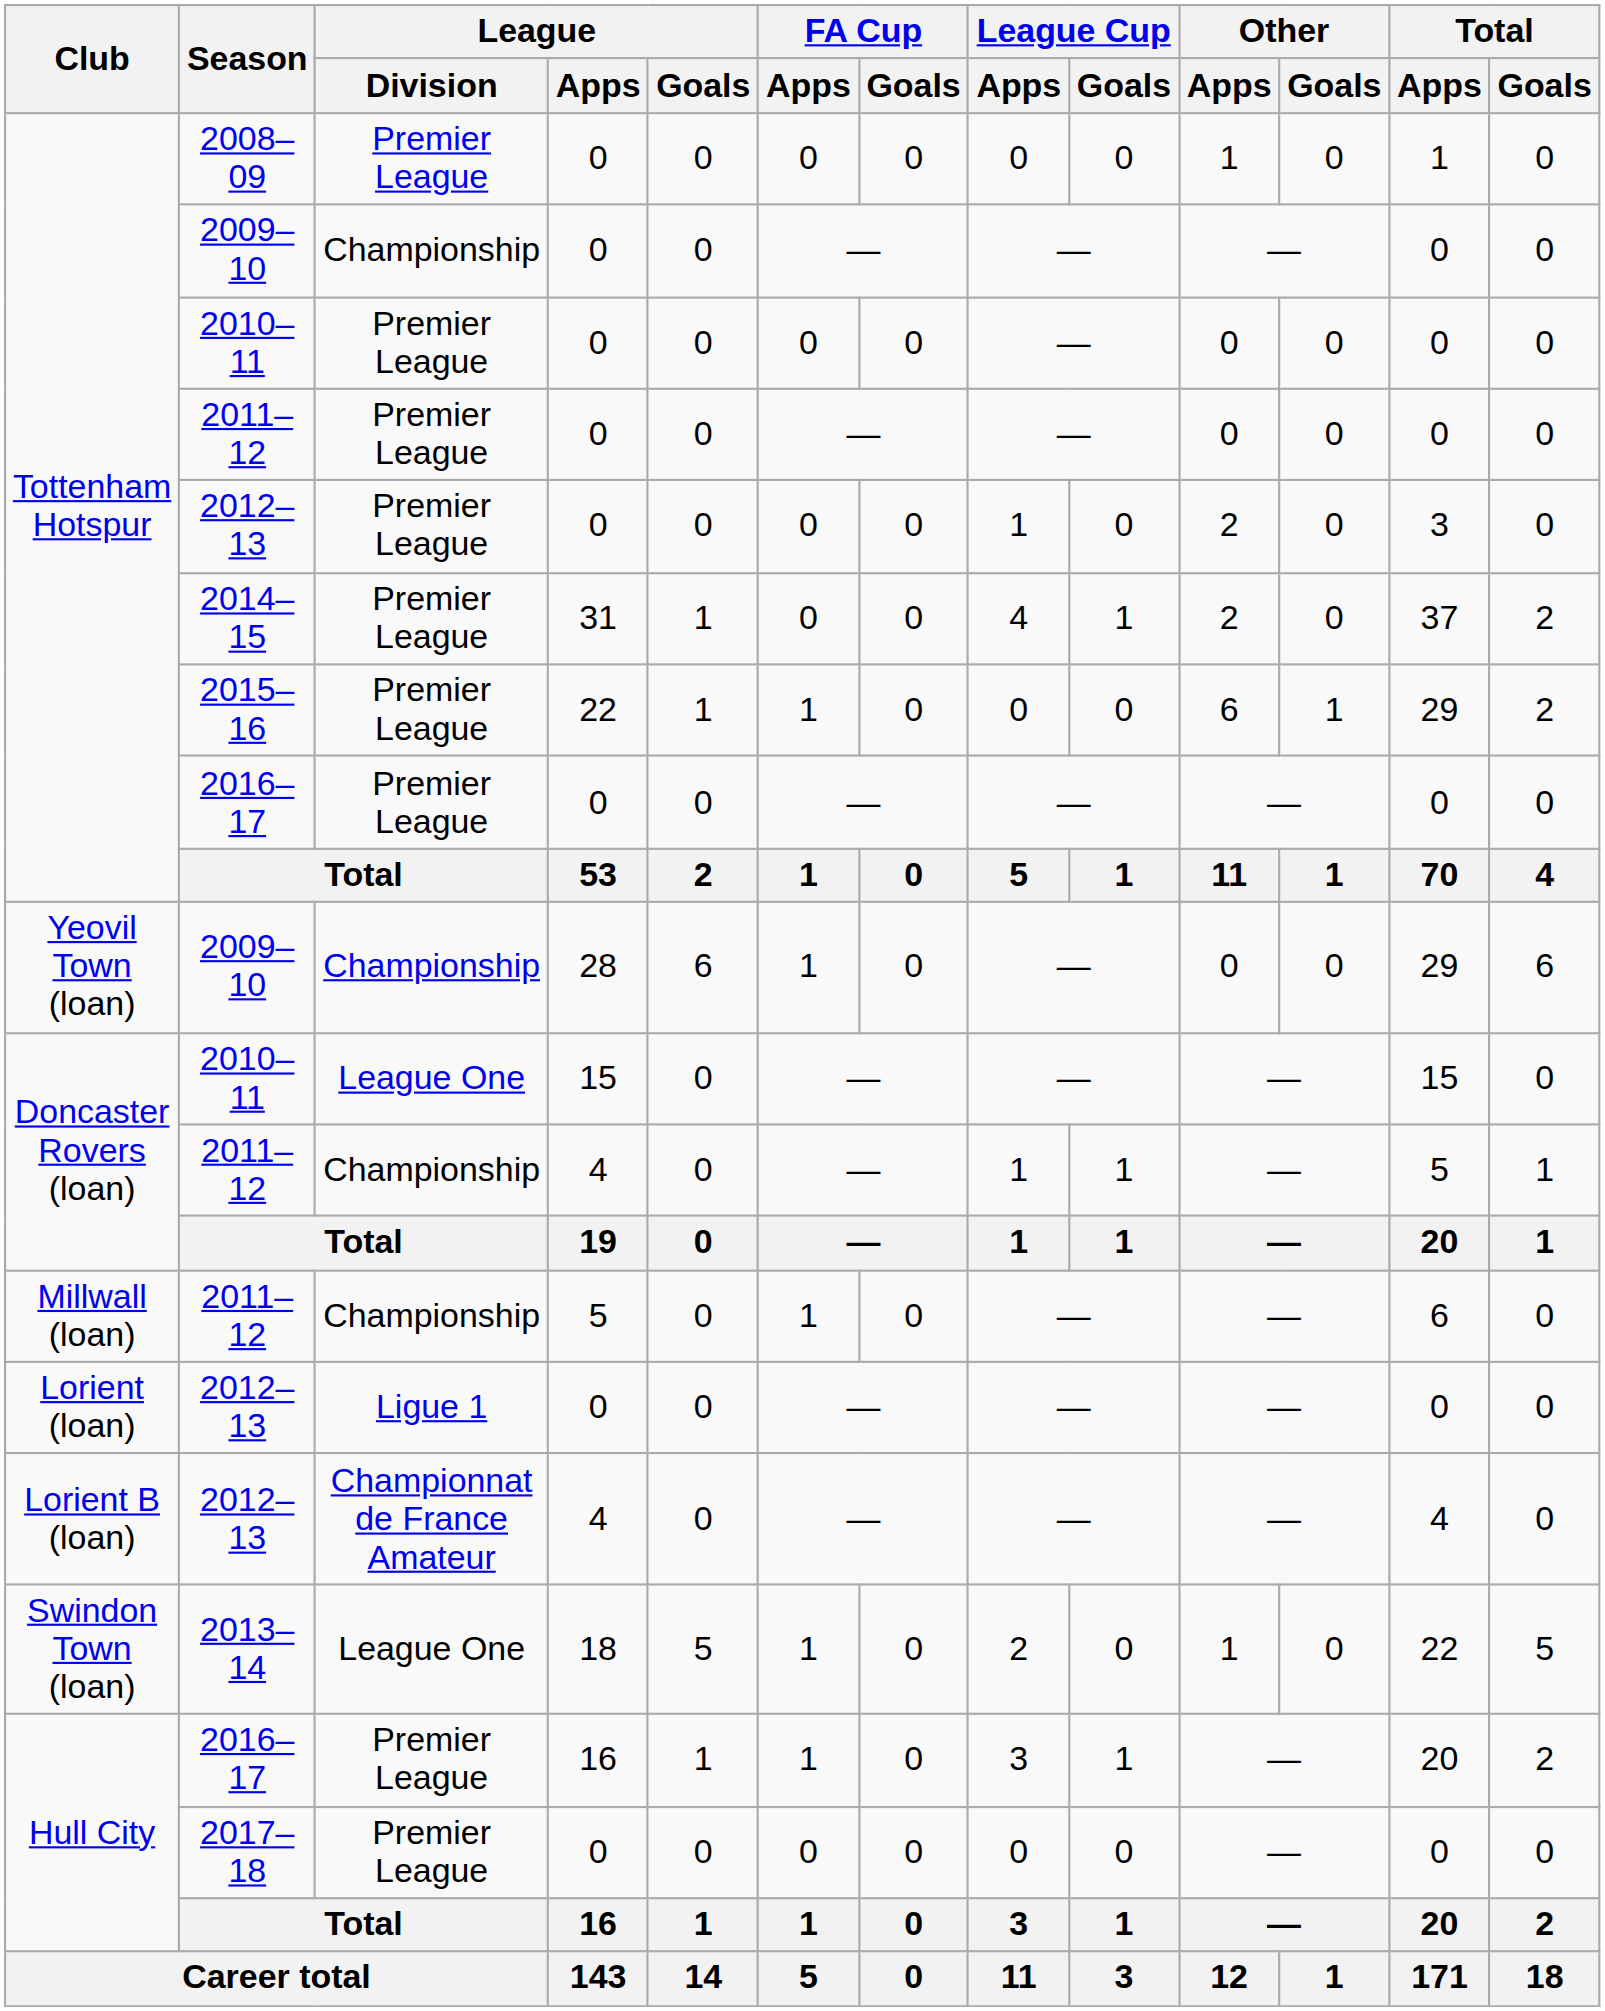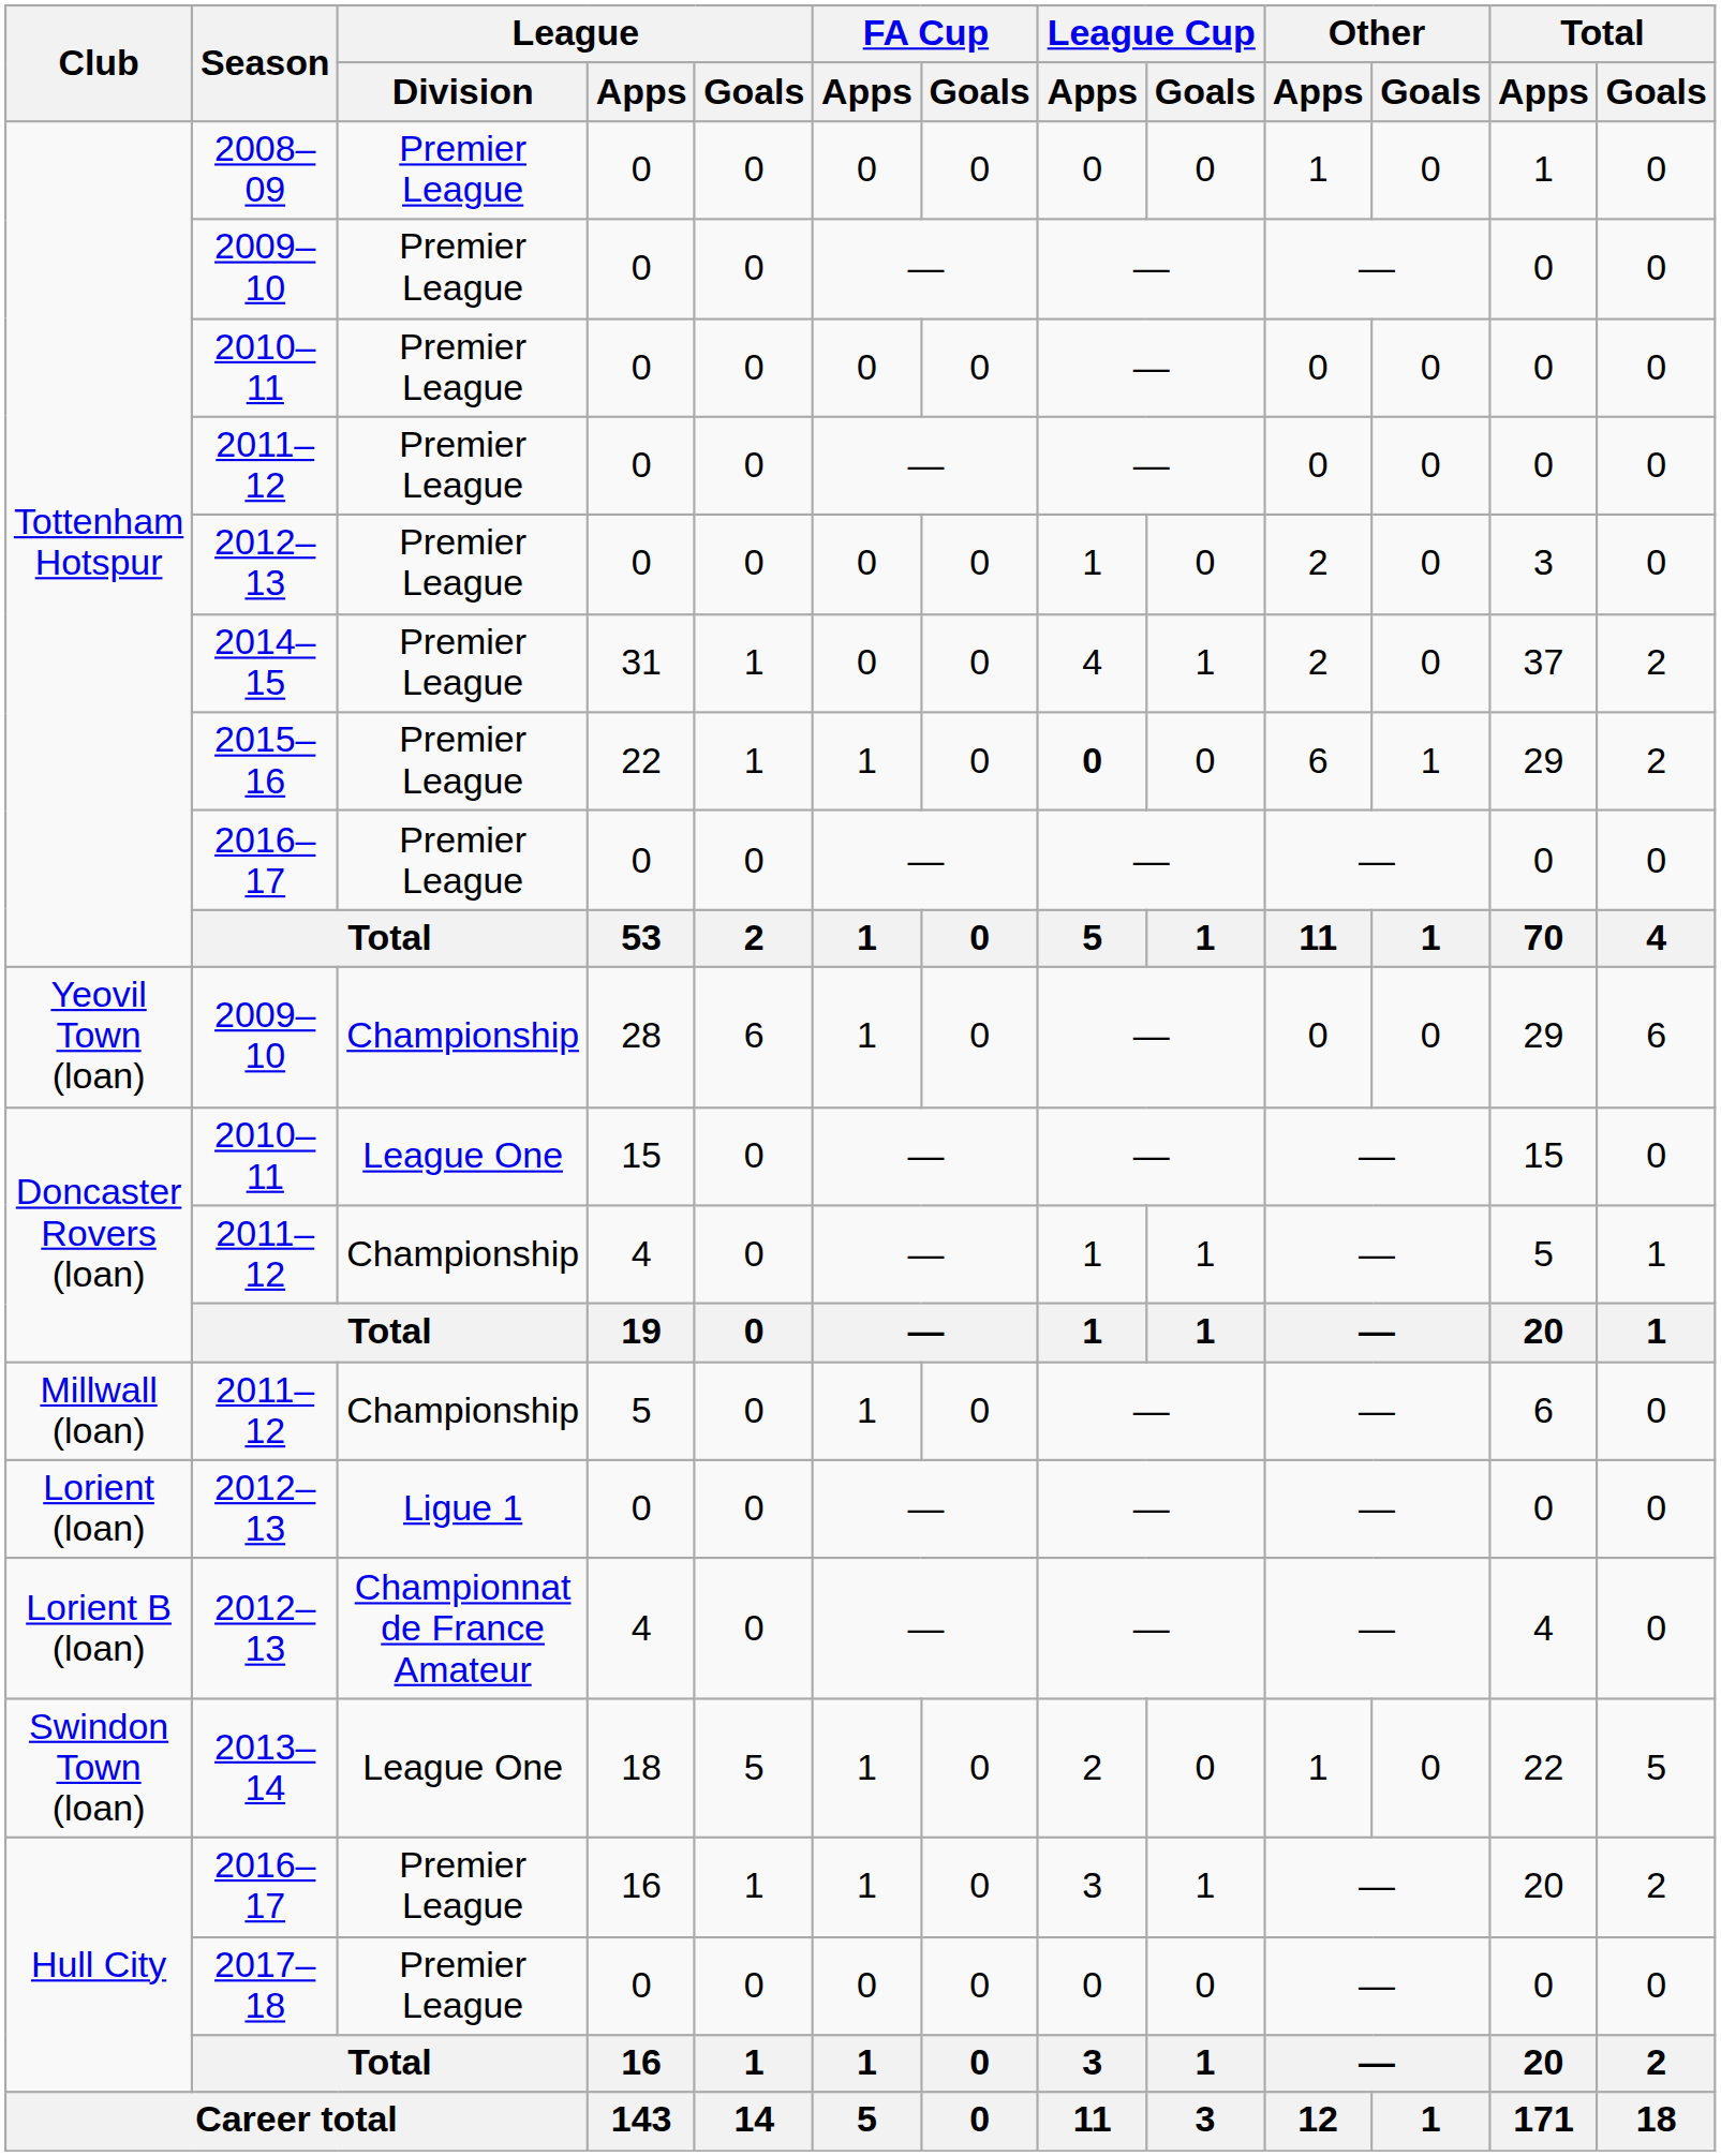 <table class=wikitable style="text-align:center">
 <tr>
 <th rowspan=2>Club</th>
 <th rowspan=2>Season</th>
 <th colspan=3>League</th>
 <th colspan=2><a href='#'>FA Cup</a></th>
 <th colspan=2><a href='#'>League Cup</a></th>
 <th colspan=2>Other</th>
 <th colspan=2>Total</th>
 </tr>
 <tr>
 <th>Division</th>
 <th>Apps</th>
 <th>Goals</th>
 <th>Apps</th>
 <th>Goals</th>
 <th>Apps</th>
 <th>Goals</th>
 <th>Apps</th>
 <th>Goals</th>
 <th>Apps</th>
 <th>Goals</th>
 </tr>
 <tr>
 <td rowspan=9><a href='#'>Tottenham Hotspur</a></td>
 <td><a href='#'>2008–09</a></td>
 <td><a href='#'>Premier League</a></td>
 <td>0</td>
 <td>0</td>
 <td>0</td>
 <td>0</td>
 <td>0</td>
 <td>0</td>
 <td>1</td>
 <td>0</td>
 <td>1</td>
 <td>0</td>
 </tr>
 <tr>
 <td><a href='#'>2009–10</a></td>
-<td>Championship</td>
+<td>Premier League</td>
 <td>0</td>
 <td>0</td>
 <td colspan=2>—</td>
 <td colspan=2>—</td>
 <td colspan=2>—</td>
 <td>0</td>
 <td>0</td>
 </tr>
 <tr>
 <td><a href='#'>2010–11</a></td>
 <td>Premier League</td>
 <td>0</td>
 <td>0</td>
 <td>0</td>
 <td>0</td>
 <td colspan=2>—</td>
 <td>0</td>
 <td>0</td>
 <td>0</td>
 <td>0</td>
 </tr>
 <tr>
 <td><a href='#'>2011–12</a></td>
 <td>Premier League</td>
 <td>0</td>
 <td>0</td>
 <td colspan=2>—</td>
 <td colspan=2>—</td>
 <td>0</td>
 <td>0</td>
 <td>0</td>
 <td>0</td>
 </tr>
 <tr>
 <td><a href='#'>2012–13</a></td>
 <td>Premier League</td>
 <td>0</td>
 <td>0</td>
 <td>0</td>
 <td>0</td>
 <td>1</td>
 <td>0</td>
 <td>2</td>
 <td>0</td>
 <td>3</td>
 <td>0</td>
 </tr>
 <tr>
 <td><a href='#'>2014–15</a></td>
 <td>Premier League</td>
 <td>31</td>
 <td>1</td>
 <td>0</td>
 <td>0</td>
 <td>4</td>
 <td>1</td>
 <td>2</td>
 <td>0</td>
 <td>37</td>
 <td>2</td>
 </tr>
 <tr>
 <td><a href='#'>2015–16</a></td>
 <td>Premier League</td>
 <td>22</td>
 <td>1</td>
 <td>1</td>
 <td>0</td>
-<td>0</td>
+<td><strong>0</strong></td>
 <td>0</td>
 <td>6</td>
 <td>1</td>
 <td>29</td>
 <td>2</td>
 </tr>
 <tr>
 <td><a href='#'>2016–17</a></td>
 <td>Premier League</td>
 <td>0</td>
 <td>0</td>
 <td colspan=2>—</td>
 <td colspan=2>—</td>
 <td colspan=2>—</td>
 <td>0</td>
 <td>0</td>
 </tr>
 <tr>
 <th colspan=2>Total</th>
 <th>53</th>
 <th>2</th>
 <th>1</th>
 <th>0</th>
 <th>5</th>
 <th>1</th>
 <th>11</th>
 <th>1</th>
 <th>70</th>
 <th>4</th>
 </tr>
 <tr>
 <td><a href='#'>Yeovil Town</a> (loan)</td>
 <td><a href='#'>2009–10</a></td>
 <td><a href='#'>Championship</a></td>
 <td>28</td>
 <td>6</td>
 <td>1</td>
 <td>0</td>
 <td colspan=2>—</td>
 <td>0</td>
 <td>0</td>
 <td>29</td>
 <td>6</td>
 </tr>
 <tr>
 <td rowspan=3><a href='#'>Doncaster Rovers</a> (loan)</td>
 <td><a href='#'>2010–11</a></td>
 <td><a href='#'>League One</a></td>
 <td>15</td>
 <td>0</td>
 <td colspan=2>—</td>
 <td colspan=2>—</td>
 <td colspan=2>—</td>
 <td>15</td>
 <td>0</td>
 </tr>
 <tr>
 <td><a href='#'>2011–12</a></td>
 <td>Championship</td>
 <td>4</td>
 <td>0</td>
 <td colspan=2>—</td>
 <td>1</td>
 <td>1</td>
 <td colspan=2>—</td>
 <td>5</td>
 <td>1</td>
 </tr>
 <tr>
 <th colspan=2>Total</th>
 <th>19</th>
 <th>0</th>
 <th colspan=2>—</th>
 <th>1</th>
 <th>1</th>
 <th colspan=2>—</th>
 <th>20</th>
 <th>1</th>
 </tr>
 <tr>
 <td><a href='#'>Millwall</a> (loan)</td>
 <td><a href='#'>2011–12</a></td>
 <td>Championship</td>
 <td>5</td>
 <td>0</td>
 <td>1</td>
 <td>0</td>
 <td colspan=2>—</td>
 <td colspan=2>—</td>
 <td>6</td>
 <td>0</td>
 </tr>
 <tr>
 <td><a href='#'>Lorient</a> (loan)</td>
 <td><a href='#'>2012–13</a></td>
 <td><a href='#'>Ligue 1</a></td>
 <td>0</td>
 <td>0</td>
 <td colspan=2>—</td>
 <td colspan=2>—</td>
 <td colspan=2>—</td>
 <td>0</td>
 <td>0</td>
 </tr>
 <tr>
 <td><a href='#'>Lorient B</a> (loan)</td>
 <td><a href='#'>2012–13</a></td>
 <td><a href='#'>Championnat de France Amateur</a></td>
 <td>4</td>
 <td>0</td>
 <td colspan=2>—</td>
 <td colspan=2>—</td>
 <td colspan=2>—</td>
 <td>4</td>
 <td>0</td>
 </tr>
 <tr>
 <td><a href='#'>Swindon Town</a> (loan)</td>
 <td><a href='#'>2013–14</a></td>
 <td>League One</td>
 <td>18</td>
 <td>5</td>
 <td>1</td>
 <td>0</td>
 <td>2</td>
 <td>0</td>
 <td>1</td>
 <td>0</td>
 <td>22</td>
 <td>5</td>
 </tr>
 <tr>
 <td rowspan=3><a href='#'>Hull City</a></td>
 <td><a href='#'>2016–17</a></td>
 <td>Premier League</td>
 <td>16</td>
 <td>1</td>
 <td>1</td>
 <td>0</td>
 <td>3</td>
 <td>1</td>
 <td colspan=2>—</td>
 <td>20</td>
 <td>2</td>
 </tr>
 <tr>
 <td><a href='#'>2017–18</a></td>
 <td>Premier League</td>
 <td>0</td>
 <td>0</td>
 <td>0</td>
 <td>0</td>
 <td>0</td>
 <td>0</td>
 <td colspan=2>—</td>
 <td>0</td>
 <td>0</td>
 </tr>
 <tr>
 <th colspan=2>Total</th>
 <th>16</th>
 <th>1</th>
 <th>1</th>
 <th>0</th>
 <th>3</th>
 <th>1</th>
 <th colspan=2>—</th>
 <th>20</th>
 <th>2</th>
 </tr>
 <tr>
 <th colspan=3>Career total</th>
 <th>143</th>
 <th>14</th>
 <th>5</th>
 <th>0</th>
 <th>11</th>
 <th>3</th>
 <th>12</th>
 <th>1</th>
 <th>171</th>
 <th>18</th>
 </tr>
 </table>
